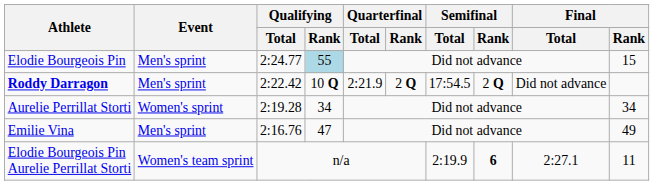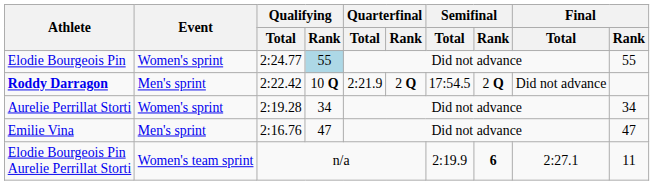 <table class="wikitable" style="font-size:90%">
 <tr>
 <th rowspan="2">Athlete</th>
 <th rowspan="2">Event</th>
 <th colspan="2">Qualifying</th>
 <th colspan="2">Quarterfinal</th>
 <th colspan="2">Semifinal</th>
 <th colspan="2">Final</th>
 </tr>
 <tr>
 <th>Total</th>
 <th>Rank</th>
 <th>Total</th>
 <th>Rank</th>
 <th>Total</th>
 <th>Rank</th>
 <th>Total</th>
 <th>Rank</th>
 </tr>
 <tr>
 <td><a href='#'>Elodie Bourgeois Pin</a></td>
-<td><a href='#'>Men's sprint</a></td>
+<td><a href='#'>Women's sprint</a></td>
 <td align="center">2:24.77</td>
 <td align="center" style="background: lightblue;">55</td>
 <td colspan=5 align="center">Did not advance</td>
-<td align="center">15</td>
+<td align="center">55</td>
 </tr>
 <tr>
 <td><strong><a href='#'>Roddy Darragon</a></strong></td>
 <td><a href='#'>Men's sprint</a></td>
 <td align="center">2:22.42</td>
 <td align="center">10 <strong>Q</strong></td>
 <td align="center">2:21.9</td>
 <td align="center">2 <strong>Q</strong></td>
 <td align="center">17:54.5</td>
 <td align="center">2 <strong>Q</strong></td>
 <td align="center">Did not advance</td>
 <td align="center"></td>
 </tr>
 <tr>
 <td><a href='#'>Aurelie Perrillat Storti</a></td>
 <td><a href='#'>Women's sprint</a></td>
 <td align="center">2:19.28</td>
 <td align="center">34</td>
 <td colspan=5 align="center">Did not advance</td>
 <td align="center">34</td>
 </tr>
 <tr>
 <td><a href='#'>Emilie Vina</a></td>
 <td><a href='#'>Men's sprint</a></td>
 <td align="center">2:16.76</td>
 <td align="center">47</td>
 <td colspan=5 align="center">Did not advance</td>
-<td align="center">49</td>
+<td align="center">47</td>
 </tr>
 <tr>
 <td><a href='#'>Elodie Bourgeois Pin</a><br><a href='#'>Aurelie Perrillat Storti</a></td>
 <td><a href='#'>Women's team sprint</a></td>
 <td colspan=4 align="center">n/a</td>
 <td align="center">2:19.9</td>
 <td align="center"><strong>6</strong></td>
 <td align="center">2:27.1</td>
 <td align="center">11</td>
 </tr>
 </table>
